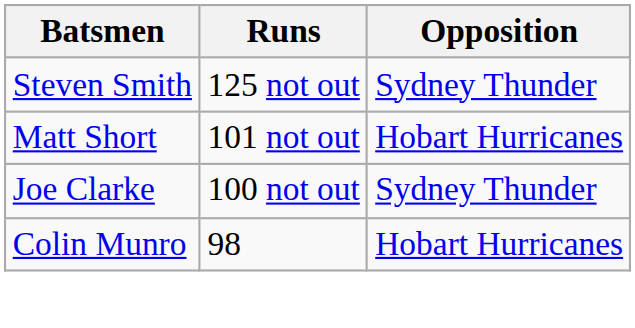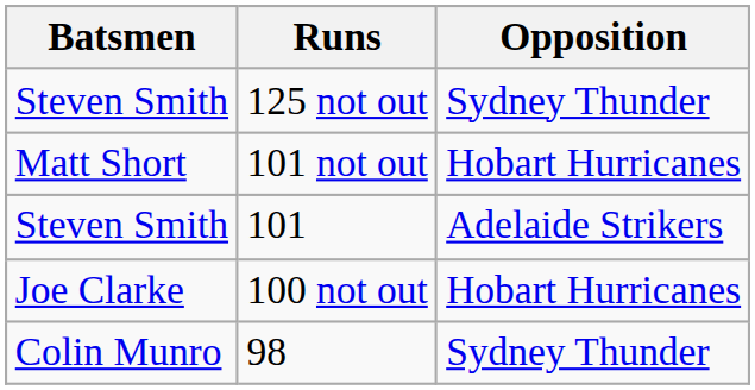 <table class="wikitable">
 <tr>
 <th>Batsmen</th>
 <th>Runs</th>
 <th>Opposition</th>
 </tr>
 <tr>
 <td><a href='#'>Steven Smith</a></td>
 <td>125 <a href='#'>not out</a></td>
 <td><a href='#'>Sydney Thunder</a></td>
 </tr>
 <tr>
 <td><a href='#'>Matt Short</a></td>
 <td>101 <a href='#'>not out</a></td>
 <td><a href='#'>Hobart Hurricanes</a></td>
 </tr>
 <tr>
+<td><a href='#'>Steven Smith</a></td>
+<td>101</td>
+<td><a href='#'>Adelaide Strikers</a></td>
+</tr>
+<tr>
 <td><a href='#'>Joe Clarke</a></td>
 <td>100 <a href='#'>not out</a></td>
-<td><a href='#'>Sydney Thunder</a></td>
+<td><a href='#'>Hobart Hurricanes</a></td>
 </tr>
 <tr>
 <td><a href='#'>Colin Munro</a></td>
 <td>98</td>
-<td><a href='#'>Hobart Hurricanes</a></td>
+<td><a href='#'>Sydney Thunder</a></td>
 </tr>
 </table>
